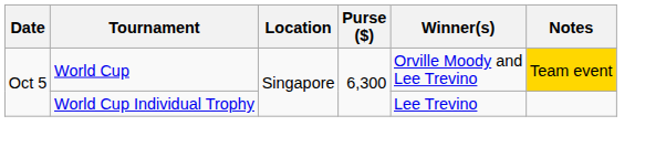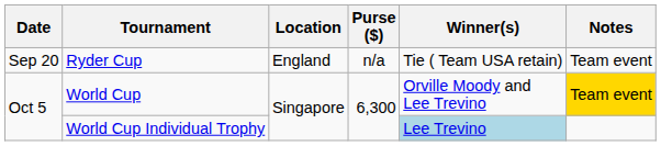 <table class="wikitable" style="font-size:95%">
 <tr>
 <th>Date</th>
 <th>Tournament</th>
 <th>Location</th>
 <th>Purse<br>($)</th>
 <th>Winner(s)</th>
 <th>Notes</th>
+</tr>
+<tr>
+<td>Sep 20</td>
+<td><a href='#'>Ryder Cup</a></td>
+<td>England</td>
+<td align=center>n/a</td>
+<td>Tie ( Team USA retain)</td>
+<td>Team event</td>
 </tr>
 <tr>
 <td rowspan=2>Oct 5</td>
 <td><a href='#'>World Cup</a></td>
 <td rowspan=2>Singapore</td>
 <td rowspan=2 align=right>6,300</td>
 <td> <a href='#'>Orville Moody</a> and<br> <a href='#'>Lee Trevino</a></td>
 <td style="background: gold;">Team event</td>
 </tr>
 <tr>
 <td><a href='#'>World Cup Individual Trophy</a></td>
-<td> <a href='#'>Lee Trevino</a></td>
+<td style="background: lightblue;"> <a href='#'>Lee Trevino</a></td>
 <td></td>
 </tr>
 </table>
